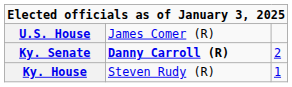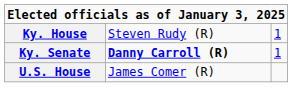 <table class=wikitable>
 <tr>
 <td colspan="3"><strong>Elected officials as of January 3, 2025</strong></td>
+</tr>
+<tr>
+<th scope=row><a href='#'>Ky. House</a></th>
+<td><a href='#'>Steven Rudy</a> (R)</td>
+<td><a href='#'>1</a></td>
+</tr>
+<tr>
+<th scope=row><a href='#'>Ky. Senate</a></th>
+<td><strong><a href='#'>Danny Carroll</a> (R)</strong></td>
+<td><a href='#'>1</a></td>
 </tr>
 <tr>
 <th scope=row><a href='#'>U.S. House</a></th>
 <td><a href='#'>James Comer</a> (R)</td>
 <td></td>
 </tr>
-<tr>
-<th scope=row><a href='#'>Ky. Senate</a></th>
-<td><strong><a href='#'>Danny Carroll</a> (R)</strong></td>
-<td><a href='#'>2</a></td>
-</tr>
-<tr>
-<th scope=row><a href='#'>Ky. House</a></th>
-<td><a href='#'>Steven Rudy</a> (R)</td>
-<td><a href='#'>1</a></td>
-</tr>
 </table>
